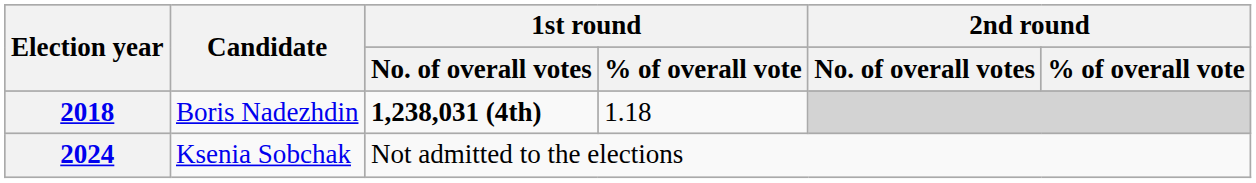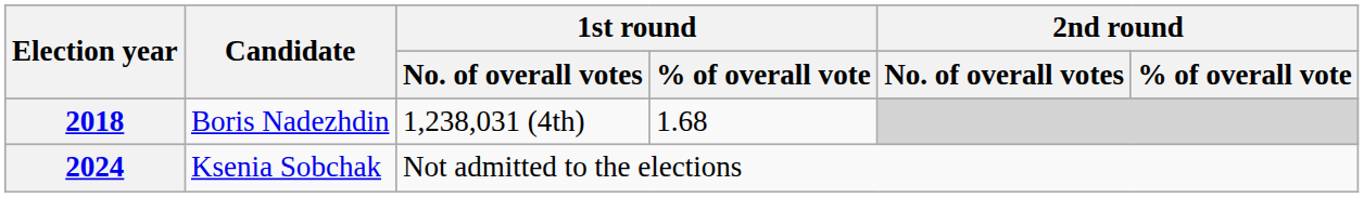 <table class=wikitable>
 <tr>
 <th rowspan=2>Election year</th>
 <th rowspan=2>Candidate</th>
 <th colspan=2>1st round</th>
 <th colspan=2>2nd round</th>
 </tr>
 <tr>
 <th>No. of overall votes</th>
 <th>% of overall vote</th>
 <th>No. of overall votes</th>
 <th>% of overall vote</th>
 </tr>
 <tr>
 <th><a href='#'>2018</a></th>
 <td><a href='#'>Boris Nadezhdin</a></td>
-<td><strong>1,238,031 (4th)</strong></td>
-<td>1.18</td>
+<td>1,238,031 (4th)</td>
+<td>1.68</td>
 <td colspan=2 bgcolor=lightgrey></td>
 </tr>
 <tr>
 <th><a href='#'>2024</a></th>
 <td><a href='#'>Ksenia Sobchak</a></td>
 <td colspan=4>Not admitted to the elections</td>
 </tr>
 </table>
